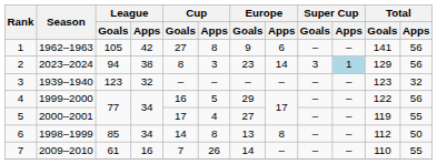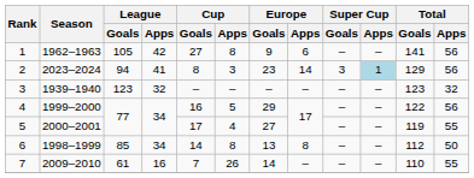 <table class="wikitable" style="text-align: center;">
 <tr>
 <th rowspan="2">Rank</th>
 <th rowspan="2">Season</th>
 <th colspan="2">League</th>
 <th colspan="2">Cup</th>
 <th colspan="2">Europe</th>
 <th colspan="2">Super Cup</th>
 <th colspan="2">Total</th>
 </tr>
 <tr>
 <th>Goals</th>
 <th>Apps</th>
 <th>Goals</th>
 <th>Apps</th>
 <th>Goals</th>
 <th>Apps</th>
 <th>Goals</th>
 <th>Apps</th>
 <th>Goals</th>
 <th>Apps</th>
 </tr>
 <tr>
 <td>1</td>
 <td>1962–1963</td>
 <td>105</td>
 <td>42</td>
 <td>27</td>
 <td>8</td>
 <td>9</td>
 <td>6</td>
 <td>–</td>
 <td>–</td>
 <td –>141</td>
 <td>56</td>
 </tr>
 <tr>
 <td>2</td>
 <td>2023–2024</td>
 <td>94</td>
-<td>38</td>
+<td>41</td>
 <td>8</td>
 <td>3</td>
 <td>23</td>
 <td>14</td>
 <td>3</td>
 <td style="background: lightblue;">1</td>
 <td>129</td>
 <td>56</td>
 </tr>
 <tr>
 <td>3</td>
 <td>1939–1940</td>
 <td>123</td>
 <td>32</td>
 <td>–</td>
 <td>–</td>
 <td>–</td>
 <td>–</td>
 <td>–</td>
 <td>–</td>
 <td –>123</td>
 <td>32</td>
 </tr>
 <tr>
 <td>4</td>
 <td>1999–2000</td>
 <td rowspan=2>77</td>
 <td rowspan=2>34</td>
 <td>16</td>
 <td>5</td>
 <td>29</td>
 <td rowspan=2>17</td>
 <td>–</td>
 <td>–</td>
 <td>122</td>
 <td>56</td>
 </tr>
 <tr>
 <td>5</td>
 <td>2000–2001</td>
 <td>17</td>
 <td>4</td>
 <td>27</td>
 <td>–</td>
 <td>–</td>
 <td>119</td>
 <td>55</td>
 </tr>
 <tr>
 <td>6</td>
 <td>1998–1999</td>
 <td>85</td>
 <td>34</td>
 <td>14</td>
 <td>8</td>
 <td>13</td>
 <td>8</td>
 <td>–</td>
 <td>–</td>
 <td>112</td>
 <td>50</td>
 </tr>
 <tr>
 <td>7</td>
 <td>2009–2010</td>
 <td>61</td>
 <td>16</td>
 <td>7</td>
 <td>26</td>
 <td>14</td>
 <td>–</td>
 <td>–</td>
 <td>–</td>
 <td>110</td>
 <td>55</td>
 </tr>
 <tr>
 </tr>
 </table>
